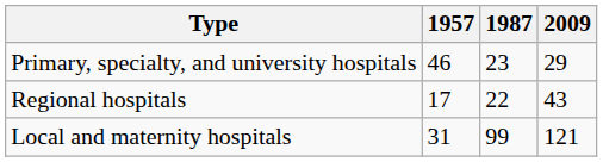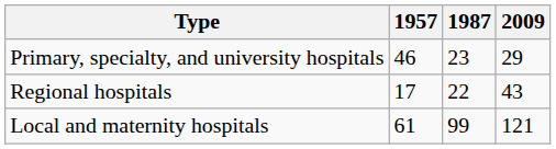 <table class="wikitable plainrowheaders" summary="Number of Hospitals in Tunisia by Type">
 <tr>
 <th>Type</th>
 <th>1957</th>
 <th>1987</th>
 <th>2009</th>
 </tr>
 <tr>
 <td>Primary, specialty, and university hospitals</td>
 <td>46</td>
 <td>23</td>
 <td>29</td>
 </tr>
 <tr>
 <td>Regional hospitals</td>
 <td>17</td>
 <td>22</td>
 <td>43</td>
 </tr>
 <tr>
 <td>Local and maternity hospitals</td>
-<td>31</td>
+<td>61</td>
 <td>99</td>
 <td>121</td>
 </tr>
 </table>
